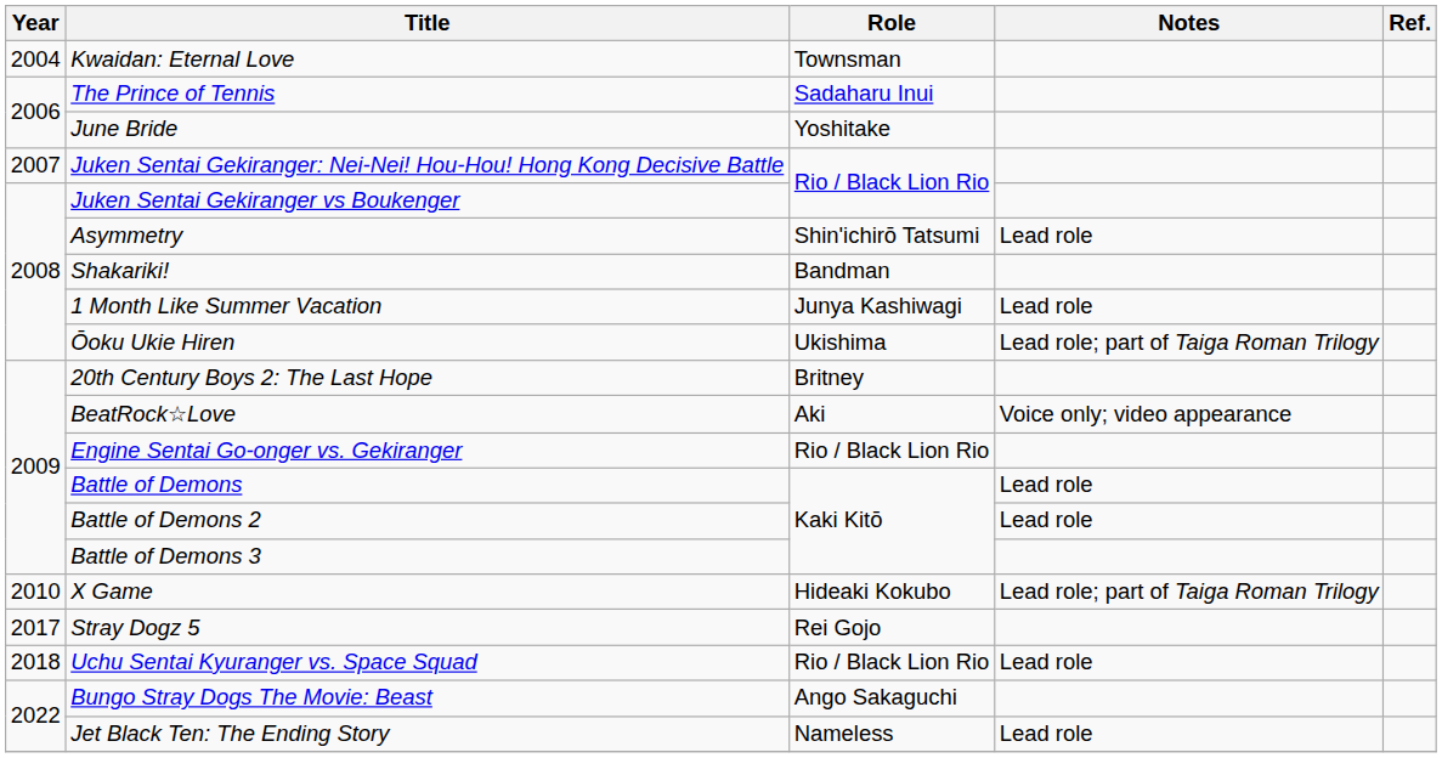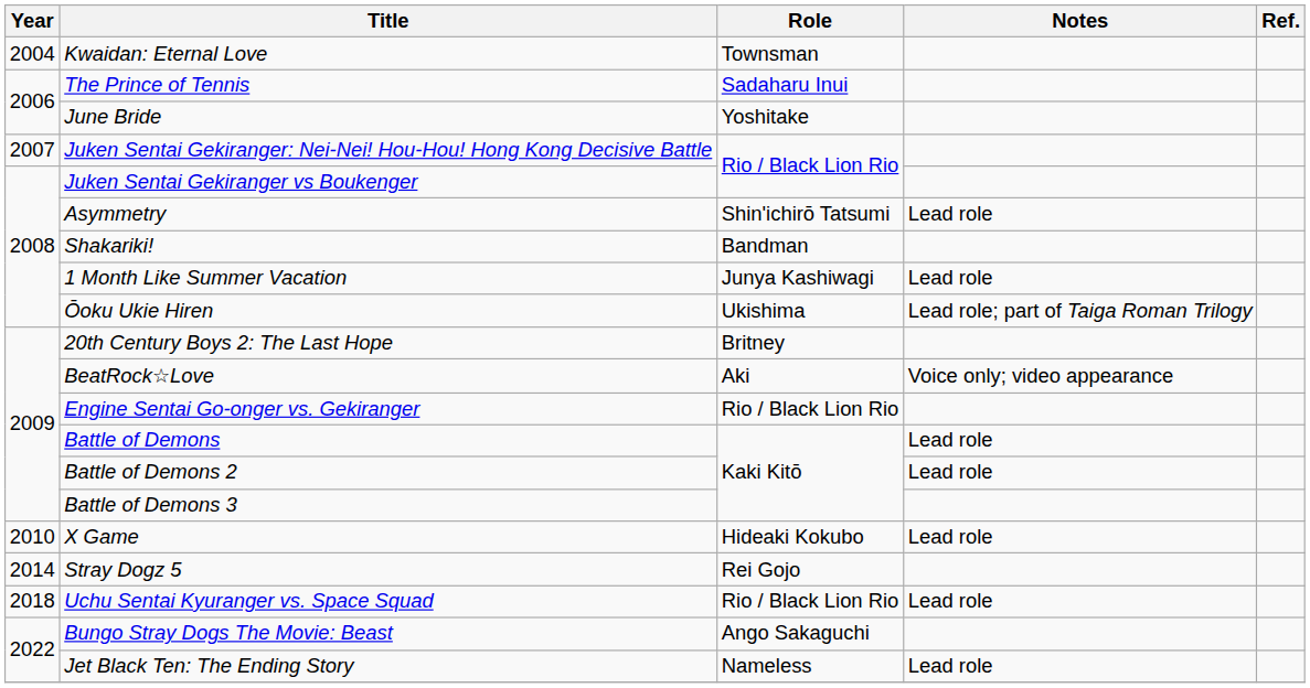 <table class="wikitable plainrowheaders">
 <tr>
 <th>Year</th>
 <th>Title</th>
 <th>Role</th>
 <th>Notes</th>
 <th>Ref.</th>
 </tr>
 <tr>
 <td>2004</td>
 <td><em>Kwaidan: Eternal Love</em></td>
 <td>Townsman</td>
 <td> </td>
 <td></td>
 </tr>
 <tr>
 <td rowspan=2>2006</td>
 <td><em><a href='#'>The Prince of Tennis</a></em></td>
 <td><a href='#'>Sadaharu Inui</a></td>
 <td> </td>
 <td></td>
 </tr>
 <tr>
 <td><em>June Bride</em></td>
 <td>Yoshitake</td>
 <td> </td>
 <td></td>
 </tr>
 <tr>
 <td>2007</td>
 <td><em><a href='#'>Juken Sentai Gekiranger: Nei-Nei! Hou-Hou! Hong Kong Decisive Battle</a></em></td>
 <td rowspan="2"><a href='#'>Rio / Black Lion Rio</a></td>
 <td> </td>
 <td></td>
 </tr>
 <tr>
 <td rowspan=5>2008</td>
 <td><em><a href='#'>Juken Sentai Gekiranger vs Boukenger</a></em></td>
 <td> </td>
 <td></td>
 </tr>
 <tr>
 <td><em>Asymmetry</em></td>
 <td>Shin'ichirō Tatsumi</td>
 <td>Lead role</td>
 <td></td>
 </tr>
 <tr>
 <td><em>Shakariki!</em></td>
 <td>Bandman</td>
 <td></td>
 <td></td>
 </tr>
 <tr>
 <td><em>1 Month Like Summer Vacation</em></td>
 <td>Junya Kashiwagi</td>
 <td>Lead role</td>
 <td></td>
 </tr>
 <tr>
 <td><em>Ōoku Ukie Hiren</em></td>
 <td>Ukishima</td>
 <td>Lead role; part of <em>Taiga Roman Trilogy</em></td>
 <td></td>
 </tr>
 <tr>
 <td rowspan=6>2009</td>
 <td><em>20th Century Boys 2: The Last Hope</em></td>
 <td>Britney</td>
 <td> </td>
 <td></td>
 </tr>
 <tr>
 <td><em>BeatRock</em>☆<em>Love</em></td>
 <td>Aki</td>
 <td>Voice only; video appearance</td>
 <td></td>
 </tr>
 <tr>
 <td><em><a href='#'>Engine Sentai Go-onger vs. Gekiranger</a></em></td>
 <td>Rio / Black Lion Rio</td>
 <td> </td>
 <td></td>
 </tr>
 <tr>
 <td><em><a href='#'>Battle of Demons</a></em></td>
 <td rowspan=3>Kaki Kitō</td>
 <td>Lead role</td>
 <td></td>
 </tr>
 <tr>
 <td><em>Battle of Demons 2</em></td>
 <td>Lead role</td>
 <td></td>
 </tr>
 <tr>
 <td><em>Battle of Demons 3</em></td>
 <td> </td>
 <td></td>
 </tr>
 <tr>
 <td>2010</td>
 <td><em>X Game</em></td>
 <td>Hideaki Kokubo</td>
-<td>Lead role; part of <em>Taiga Roman Trilogy</em></td>
+<td>Lead role</td>
 <td></td>
 </tr>
 <tr>
-<td>2017</td>
+<td>2014</td>
 <td><em>Stray Dogz 5</em></td>
 <td>Rei Gojo</td>
 <td> </td>
 <td></td>
 </tr>
 <tr>
 <td>2018</td>
 <td><em><a href='#'>Uchu Sentai Kyuranger vs. Space Squad</a></em></td>
 <td>Rio / Black Lion Rio</td>
 <td>Lead role</td>
 <td></td>
 </tr>
 <tr>
 <td rowspan=2>2022</td>
 <td><em><a href='#'>Bungo Stray Dogs The Movie: Beast</a></em></td>
 <td>Ango Sakaguchi</td>
 <td></td>
 <td></td>
 </tr>
 <tr>
 <td><em>Jet Black Ten: The Ending Story</em></td>
 <td>Nameless</td>
 <td>Lead role</td>
 <td></td>
 </tr>
 <tr>
 </tr>
 </table>
